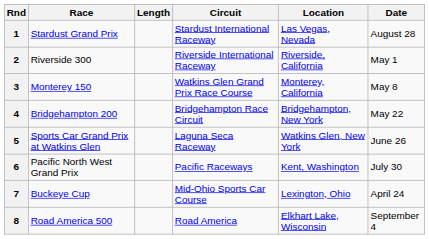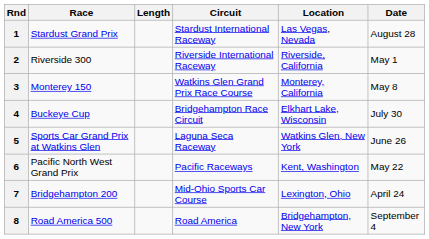 <table class="wikitable" style="font-size: 90%;">
 <tr>
 <th>Rnd</th>
 <th>Race</th>
 <th>Length</th>
 <th>Circuit</th>
 <th>Location</th>
 <th>Date</th>
 </tr>
 <tr>
 <th>1</th>
 <td><a href='#'>Stardust Grand Prix</a></td>
 <td align="center"></td>
 <td><a href='#'>Stardust International Raceway</a></td>
 <td><a href='#'>Las Vegas</a>, <a href='#'>Nevada</a></td>
 <td>August 28</td>
 </tr>
 <tr>
 <th>2</th>
 <td>Riverside 300</td>
 <td align="center"></td>
 <td><a href='#'>Riverside International Raceway</a></td>
 <td><a href='#'>Riverside, California</a></td>
 <td>May 1</td>
 </tr>
 <tr>
 <th>3</th>
 <td><a href='#'>Monterey 150</a></td>
 <td align="center"></td>
 <td><a href='#'>Watkins Glen Grand Prix Race Course</a></td>
 <td><a href='#'>Monterey, California</a></td>
 <td>May 8</td>
 </tr>
 <tr>
 <th>4</th>
-<td><a href='#'>Bridgehampton 200</a></td>
+<td><a href='#'>Buckeye Cup</a></td>
 <td align="center"></td>
 <td><a href='#'>Bridgehampton Race Circuit</a></td>
-<td><a href='#'>Bridgehampton, New York</a></td>
-<td>May 22</td>
+<td><a href='#'>Elkhart Lake, Wisconsin</a></td>
+<td>July 30</td>
 </tr>
 <tr>
 <th>5</th>
 <td><a href='#'>Sports Car Grand Prix at Watkins Glen</a></td>
 <td align="center"></td>
 <td><a href='#'>Laguna Seca Raceway</a></td>
 <td><a href='#'>Watkins Glen, New York</a></td>
 <td>June 26</td>
 </tr>
 <tr>
 <th>6</th>
 <td>Pacific North West Grand Prix</td>
 <td align="center"></td>
 <td><a href='#'>Pacific Raceways</a></td>
 <td><a href='#'>Kent, Washington</a></td>
-<td>July 30</td>
+<td>May 22</td>
 </tr>
 <tr>
 <th>7</th>
-<td><a href='#'>Buckeye Cup</a></td>
+<td><a href='#'>Bridgehampton 200</a></td>
 <td align="center"></td>
 <td><a href='#'>Mid-Ohio Sports Car Course</a></td>
 <td><a href='#'>Lexington, Ohio</a></td>
 <td>April 24</td>
 </tr>
 <tr>
 <th>8</th>
 <td><a href='#'>Road America 500</a></td>
 <td align="center"></td>
 <td><a href='#'>Road America</a></td>
-<td><a href='#'>Elkhart Lake, Wisconsin</a></td>
+<td><a href='#'>Bridgehampton, New York</a></td>
 <td>September 4</td>
 </tr>
 </table>
